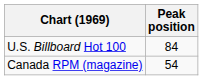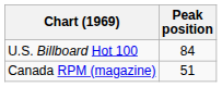 <table class="wikitable sortable">
 <tr>
 <th>Chart (1969)</th>
 <th>Peak<br>position</th>
 </tr>
 <tr>
 <td>U.S. <em>Billboard</em> <a href='#'>Hot 100</a></td>
 <td style="text-align:center;">84</td>
 </tr>
 <tr>
 <td>Canada <a href='#'>RPM (magazine)</a></td>
-<td style="text-align:center;">54</td>
+<td style="text-align:center;">51</td>
 </tr>
 </table>
